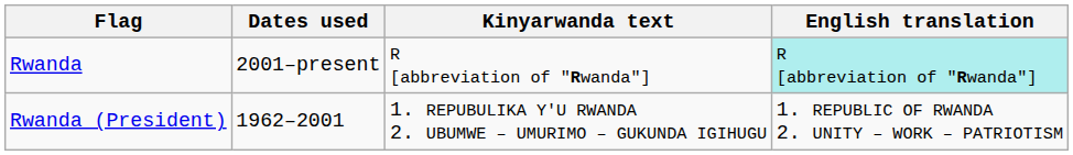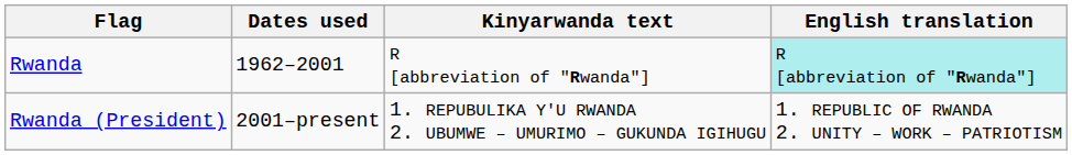 <table class="wikitable sortable noresize">
 <tr>
 <th>Flag</th>
 <th>Dates used</th>
 <th>Kinyarwanda text</th>
 <th>English translation</th>
 </tr>
 <tr>
 <td> <a href='#'>Rwanda</a></td>
-<td>2001–present</td>
+<td>1962–2001</td>
 <td><small>R<br>[abbreviation of "<strong>R</strong>wanda"]</small></td>
 <td style="background: paleturquoise;"><small>R<br>[abbreviation of "<strong>R</strong>wanda"]</small></td>
 </tr>
 <tr>
 <td> <a href='#'>Rwanda (President)</a></td>
-<td>1962–2001</td>
+<td>2001–present</td>
 <td>1. <small>REPUBULIKA Y'U RWANDA</small><br>2. <small>UBUMWE – UMURIMO – GUKUNDA IGIHUGU</small></td>
 <td>1. <small>REPUBLIC OF RWANDA</small><br>2. <small>UNITY – WORK – PATRIOTISM</small></td>
 </tr>
 </table>
